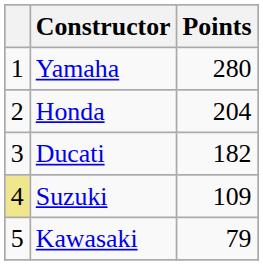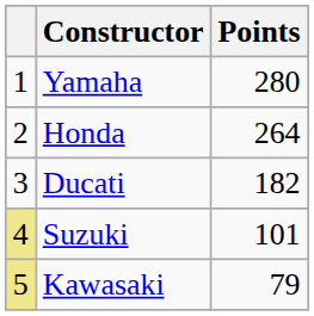 <table class="wikitable" style="font-size: 95%;">
 <tr>
 <th></th>
 <th>Constructor</th>
 <th>Points</th>
 </tr>
 <tr>
 <td align=center>1</td>
 <td> <a href='#'>Yamaha</a></td>
 <td align=right>280</td>
 </tr>
 <tr>
 <td align=center>2</td>
 <td> <a href='#'>Honda</a></td>
-<td align=right>204</td>
+<td align=right>264</td>
 </tr>
 <tr>
 <td align=center>3</td>
 <td> <a href='#'>Ducati</a></td>
 <td align=right>182</td>
 </tr>
 <tr>
 <td align=center style="background: khaki;">4</td>
 <td> <a href='#'>Suzuki</a></td>
-<td align=right>109</td>
+<td align=right>101</td>
 </tr>
 <tr>
-<td align=center>5</td>
+<td align=center style="background: khaki;">5</td>
 <td> <a href='#'>Kawasaki</a></td>
 <td align=right>79</td>
 </tr>
 </table>
